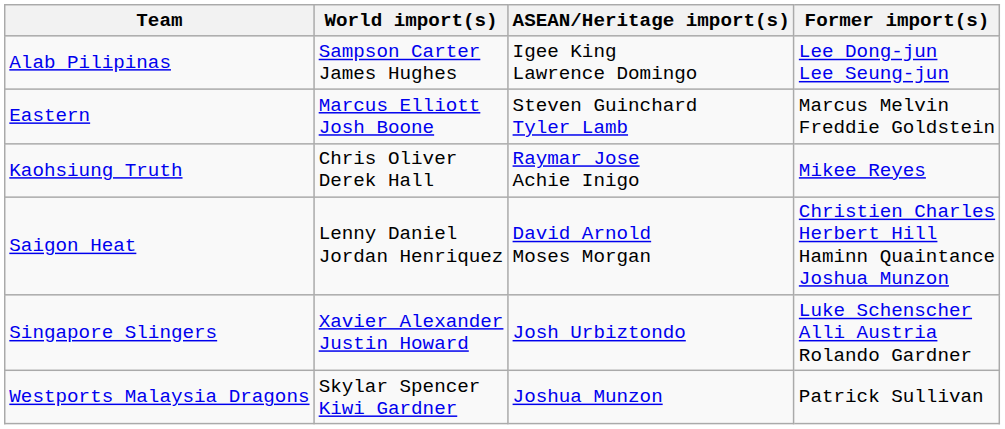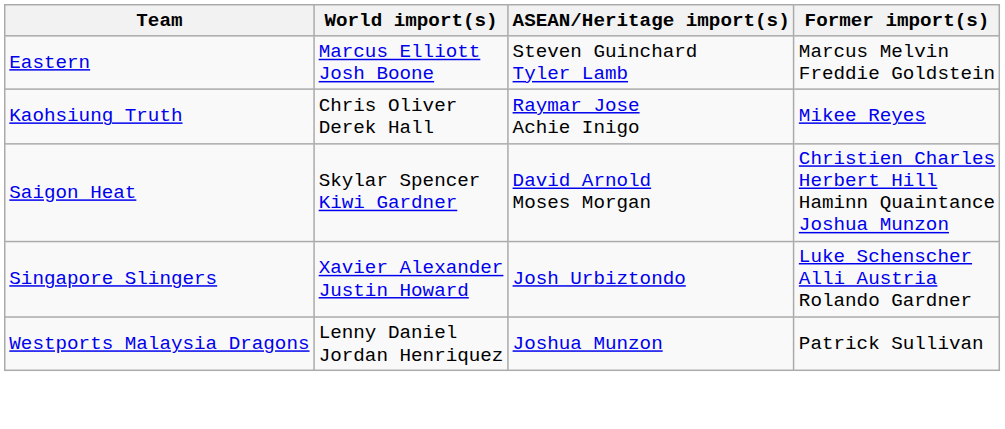 <table class="wikitable">
 <tr>
 <th>Team</th>
 <th>World import(s)</th>
 <th>ASEAN/Heritage import(s)</th>
 <th>Former import(s)</th>
-</tr>
-<tr>
-<td><a href='#'>Alab Pilipinas</a></td>
-<td> <a href='#'>Sampson Carter</a> <br>  James Hughes</td>
-<td>  Igee King <br>   Lawrence Domingo</td>
-<td> <a href='#'>Lee Dong-jun</a> <br> <a href='#'>Lee Seung-jun</a></td>
 </tr>
 <tr>
 <td><a href='#'>Eastern</a></td>
 <td> <a href='#'>Marcus Elliott</a> <br> <a href='#'>Josh Boone</a></td>
 <td>  Steven Guinchard <br>   <a href='#'>Tyler Lamb</a></td>
 <td> Marcus Melvin<br> Freddie Goldstein</td>
 </tr>
 <tr>
 <td><a href='#'>Kaohsiung Truth</a></td>
 <td> Chris Oliver <br>   Derek Hall</td>
 <td> <a href='#'>Raymar Jose</a> <br>  Achie Inigo</td>
 <td> <a href='#'>Mikee Reyes</a></td>
 </tr>
 <tr>
 <td><a href='#'>Saigon Heat</a></td>
-<td> Lenny Daniel <br>  Jordan Henriquez</td>
+<td> Skylar Spencer <br>  <a href='#'>Kiwi Gardner</a></td>
 <td>  <a href='#'>David Arnold</a> <br>   Moses Morgan</td>
 <td> <a href='#'>Christien Charles</a><br>   <a href='#'>Herbert Hill</a> <br>  Haminn Quaintance <br>  <a href='#'>Joshua Munzon</a></td>
 </tr>
 <tr>
 <td><a href='#'>Singapore Slingers</a></td>
 <td> <a href='#'>Xavier Alexander</a> <br>  <a href='#'>Justin Howard</a></td>
 <td>  <a href='#'>Josh Urbiztondo</a></td>
 <td> <a href='#'>Luke Schenscher</a><br>   <a href='#'>Alli Austria</a> <br>   Rolando Gardner</td>
 </tr>
 <tr>
 <td><a href='#'>Westports Malaysia Dragons</a></td>
-<td> Skylar Spencer <br>  <a href='#'>Kiwi Gardner</a></td>
+<td> Lenny Daniel <br>  Jordan Henriquez</td>
 <td>  <a href='#'>Joshua Munzon</a></td>
 <td> Patrick Sullivan</td>
 </tr>
 </table>
